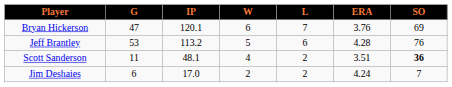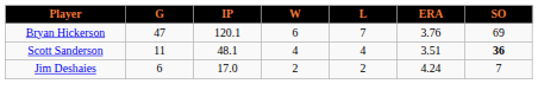 <table class="wikitable sortable">
 <tr>
 <th style="background:black;color:#f47937;" width="16%">Player</th>
 <th style="background:black;color:#f47937;" width="9%">G</th>
 <th style="background:black;color:#f47937;" width="9%">IP</th>
 <th style="background:black;color:#f47937;" width="9%">W</th>
 <th style="background:black;color:#f47937;" width="9%">L</th>
 <th style="background:black;color:#f47937;" width="9%">ERA</th>
 <th style="background:black;color:#f47937;" width="9%">SO</th>
 </tr>
 <tr align="center">
 <td><a href='#'>Bryan Hickerson</a></td>
 <td>47</td>
 <td>120.1</td>
 <td>6</td>
 <td>7</td>
 <td>3.76</td>
 <td>69</td>
 </tr>
-<tr align=center>
-<td><a href='#'>Jeff Brantley</a></td>
-<td>53</td>
-<td>113.2</td>
-<td>5</td>
-<td>6</td>
-<td>4.28</td>
-<td>76</td>
-</tr>
 <tr align="center">
 <td><a href='#'>Scott Sanderson</a></td>
 <td>11</td>
 <td>48.1</td>
 <td>4</td>
-<td>2</td>
+<td>4</td>
 <td>3.51</td>
 <td><strong>36</strong></td>
 </tr>
 <tr align="center">
 <td><a href='#'>Jim Deshaies</a></td>
 <td>6</td>
 <td>17.0</td>
 <td>2</td>
 <td>2</td>
 <td>4.24</td>
 <td>7</td>
 </tr>
 </table>
